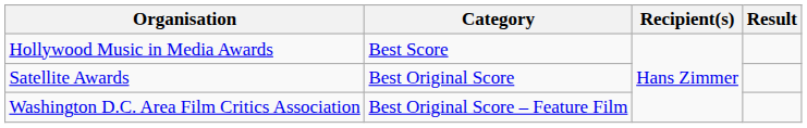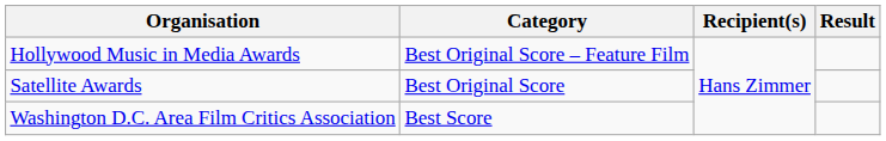 <table class="wikitable plainrowheaders sortable">
 <tr>
 <th scope="col">Organisation</th>
 <th scope="col">Category</th>
 <th scope="col">Recipient(s)</th>
 <th scope="col">Result</th>
 </tr>
 <tr>
 <td rowspan="1"><a href='#'>Hollywood Music in Media Awards</a></td>
-<td><a href='#'>Best Score</a></td>
+<td><a href='#'>Best Original Score – Feature Film</a></td>
 <td rowspan="3"><a href='#'>Hans Zimmer</a></td>
 <td></td>
 </tr>
 <tr>
 <td><a href='#'>Satellite Awards</a></td>
 <td><a href='#'>Best Original Score</a></td>
 <td></td>
 </tr>
 <tr>
 <td><a href='#'>Washington D.C. Area Film Critics Association</a></td>
-<td><a href='#'>Best Original Score – Feature Film</a></td>
+<td><a href='#'>Best Score</a></td>
 <td></td>
 </tr>
 </table>
